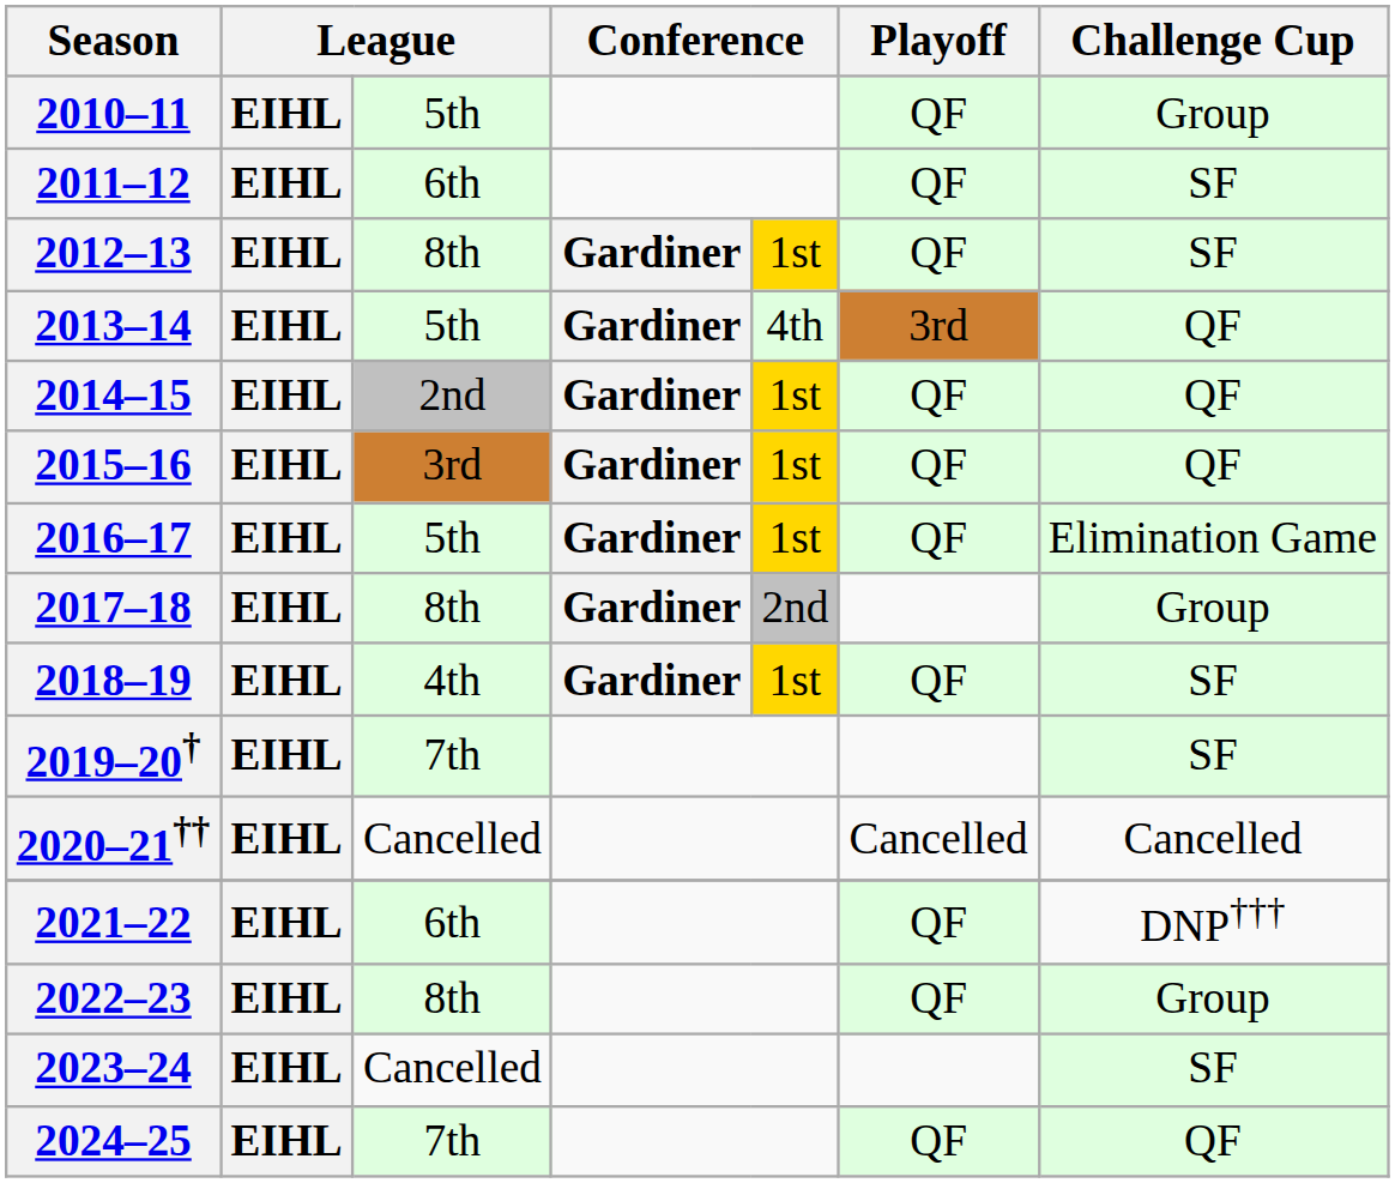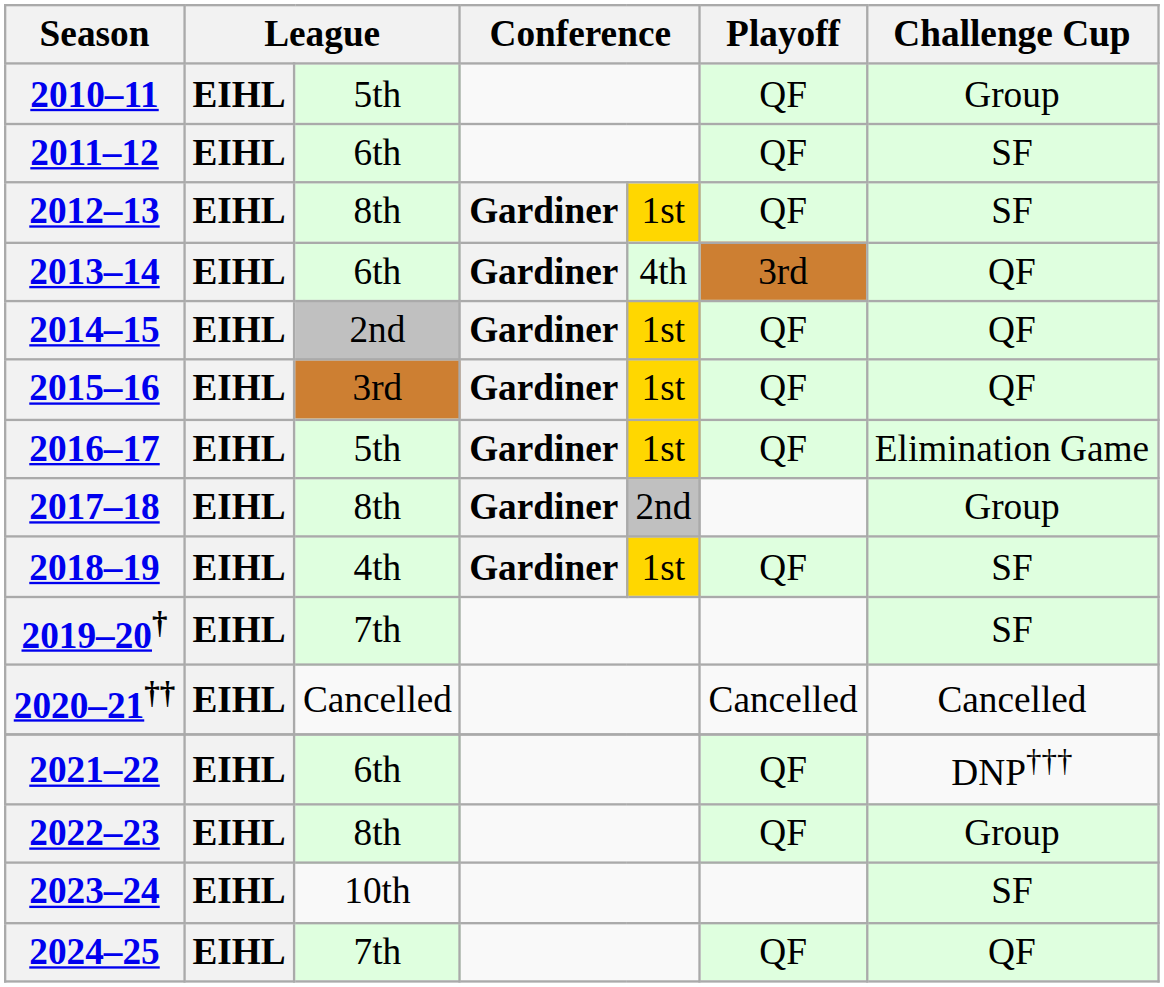 <table class="wikitable" style="text-align:center">
 <tr>
 <th>Season</th>
 <th colspan="2">League</th>
 <th colspan="2">Conference</th>
 <th>Playoff</th>
 <th>Challenge Cup</th>
 </tr>
 <tr>
 <th><a href='#'>2010–11</a></th>
 <th>EIHL</th>
 <td bgcolor="#dfffdf">5th</td>
 <td colspan=2></td>
 <td bgcolor="#dfffdf">QF</td>
 <td bgcolor="#dfffdf">Group</td>
 </tr>
 <tr>
 <th><a href='#'>2011–12</a></th>
 <th>EIHL</th>
 <td bgcolor="#dfffdf">6th</td>
 <td colspan=2></td>
 <td bgcolor="#dfffdf">QF</td>
 <td bgcolor="#dfffdf">SF</td>
 </tr>
 <tr>
 <th><a href='#'>2012–13</a></th>
 <th>EIHL</th>
 <td bgcolor="#dfffdf">8th</td>
 <th>Gardiner</th>
 <td bgcolor="gold">1st</td>
 <td bgcolor="#dfffdf">QF</td>
 <td bgcolor="#dfffdf">SF</td>
 </tr>
 <tr>
 <th><a href='#'>2013–14</a></th>
 <th>EIHL</th>
-<td bgcolor="#dfffdf">5th</td>
+<td bgcolor="#dfffdf">6th</td>
 <th>Gardiner</th>
 <td bgcolor="#dfffdf">4th</td>
 <td bgcolor="#CD7F32">3rd</td>
 <td bgcolor="#dfffdf">QF</td>
 </tr>
 <tr>
 <th><a href='#'>2014–15</a></th>
 <th>EIHL</th>
 <td bgcolor="silver">2nd</td>
 <th>Gardiner</th>
 <td bgcolor="gold">1st</td>
 <td bgcolor="#dfffdf">QF</td>
 <td bgcolor="#dfffdf">QF</td>
 </tr>
 <tr>
 <th><a href='#'>2015–16</a></th>
 <th>EIHL</th>
 <td bgcolor="#CD7F32">3rd</td>
 <th>Gardiner</th>
 <td bgcolor="gold">1st</td>
 <td bgcolor="#dfffdf">QF</td>
 <td bgcolor="#dfffdf">QF</td>
 </tr>
 <tr>
 <th><a href='#'>2016–17</a></th>
 <th>EIHL</th>
 <td bgcolor="#dfffdf">5th</td>
 <th>Gardiner</th>
 <td bgcolor="gold">1st</td>
 <td bgcolor="#dfffdf">QF</td>
 <td bgcolor="#dfffdf">Elimination Game</td>
 </tr>
 <tr>
 <th><a href='#'>2017–18</a></th>
 <th>EIHL</th>
 <td bgcolor="#dfffdf">8th</td>
 <th>Gardiner</th>
 <td bgcolor="silver">2nd</td>
 <td></td>
 <td bgcolor="#dfffdf">Group</td>
 </tr>
 <tr>
 <th><a href='#'>2018–19</a></th>
 <th>EIHL</th>
 <td bgcolor="#dfffdf">4th</td>
 <th>Gardiner</th>
 <td bgcolor="gold">1st</td>
 <td bgcolor="#dfffdf">QF</td>
 <td bgcolor="#dfffdf">SF</td>
 </tr>
 <tr>
 <th><a href='#'>2019–20</a><sup>†</sup></th>
 <th>EIHL</th>
 <td bgcolor="#dfffdf">7th</td>
 <td colspan=2></td>
 <td colspan=1></td>
 <td bgcolor="#dfffdf">SF</td>
 </tr>
 <tr>
 <th><a href='#'>2020–21</a><sup>††</sup></th>
 <th>EIHL</th>
 <td>Cancelled</td>
 <td colspan=2></td>
 <td colspan=1>Cancelled</td>
 <td>Cancelled</td>
 </tr>
 <tr>
 </tr>
 <tr>
 <th><a href='#'>2021–22</a></th>
 <th>EIHL</th>
 <td bgcolor="#dfffdf">6th</td>
 <td colspan=2></td>
 <td bgcolor="#dfffdf">QF</td>
 <td colspan=1>DNP<sup>†††</sup></td>
 </tr>
 <tr>
 <th><a href='#'>2022–23</a></th>
 <th>EIHL</th>
 <td bgcolor="#dfffdf">8th</td>
 <td colspan=2></td>
 <td bgcolor="#dfffdf">QF</td>
 <td bgcolor="#dfffdf">Group</td>
 </tr>
 <tr>
 <th><a href='#'>2023–24</a></th>
 <th>EIHL</th>
-<td>Cancelled</td>
+<td>10th</td>
 <td colspan="2"></td>
 <td></td>
 <td bgcolor="#dfffdf">SF</td>
 </tr>
 <tr>
 <th><a href='#'>2024–25</a></th>
 <th>EIHL</th>
 <td bgcolor="#dfffdf">7th</td>
 <td colspan="2"></td>
 <td bgcolor="#dfffdf">QF</td>
 <td bgcolor="#dfffdf">QF</td>
 </tr>
 </table>
